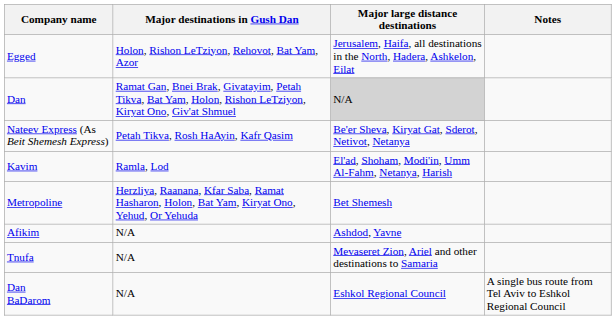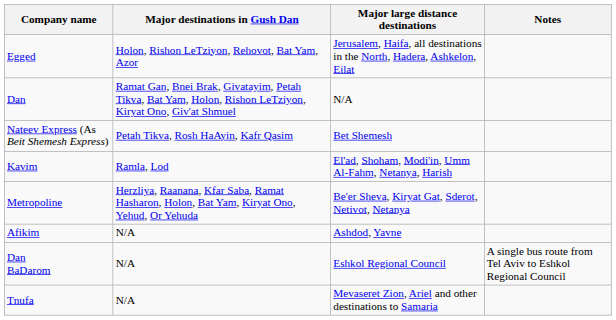 <table class="wikitable">
 <tr>
 <th>Company name</th>
 <th>Major destinations in <a href='#'>Gush Dan</a></th>
 <th>Major large distance destinations</th>
 <th>Notes</th>
 </tr>
 <tr>
 <td><a href='#'>Egged</a></td>
 <td><a href='#'>Holon</a>, <a href='#'>Rishon LeTziyon</a>, <a href='#'>Rehovot</a>, <a href='#'>Bat Yam</a>, <a href='#'>Azor</a></td>
 <td><a href='#'>Jerusalem</a>, <a href='#'>Haifa</a>, all destinations in the <a href='#'>North</a>, <a href='#'>Hadera</a>, <a href='#'>Ashkelon</a>, <a href='#'>Eilat</a></td>
 <td></td>
 </tr>
 <tr>
 <td><a href='#'>Dan</a></td>
 <td><a href='#'>Ramat Gan</a>, <a href='#'>Bnei Brak</a>, <a href='#'>Givatayim</a>, <a href='#'>Petah Tikva</a>, <a href='#'>Bat Yam</a>, <a href='#'>Holon</a>, <a href='#'>Rishon LeTziyon</a>, <a href='#'>Kiryat Ono</a>, <a href='#'>Giv'at Shmuel</a></td>
-<td style="background: lightgrey;">N/A</td>
+<td>N/A</td>
 <td></td>
 </tr>
 <tr>
 <td><a href='#'>Nateev Express</a> (As <em>Beit Shemesh Express</em>)</td>
 <td><a href='#'>Petah Tikva</a>, <a href='#'>Rosh HaAyin</a>, <a href='#'>Kafr Qasim</a></td>
-<td><a href='#'>Be'er Sheva</a>, <a href='#'>Kiryat Gat</a>, <a href='#'>Sderot</a>, <a href='#'>Netivot</a>, <a href='#'>Netanya</a></td>
+<td><a href='#'>Bet Shemesh</a></td>
 <td></td>
 </tr>
 <tr>
 <td><a href='#'>Kavim</a></td>
 <td><a href='#'>Ramla</a>, <a href='#'>Lod</a></td>
 <td><a href='#'>El'ad</a>, <a href='#'>Shoham</a>, <a href='#'>Modi'in</a>, <a href='#'>Umm Al-Fahm</a>, <a href='#'>Netanya</a>, <a href='#'>Harish</a></td>
 <td></td>
 </tr>
 <tr>
 <td><a href='#'>Metropoline</a></td>
 <td><a href='#'>Herzliya</a>, <a href='#'>Raanana</a>, <a href='#'>Kfar Saba</a>, <a href='#'>Ramat Hasharon</a>, <a href='#'>Holon</a>, <a href='#'>Bat Yam</a>, <a href='#'>Kiryat Ono</a>, <a href='#'>Yehud</a>, <a href='#'>Or Yehuda</a></td>
-<td><a href='#'>Bet Shemesh</a></td>
+<td><a href='#'>Be'er Sheva</a>, <a href='#'>Kiryat Gat</a>, <a href='#'>Sderot</a>, <a href='#'>Netivot</a>, <a href='#'>Netanya</a></td>
 <td></td>
 </tr>
 <tr>
 <td><a href='#'>Afikim</a></td>
 <td>N/A</td>
 <td><a href='#'>Ashdod</a>, <a href='#'>Yavne</a></td>
 <td></td>
 </tr>
 <tr>
+<td><a href='#'>Dan</a><br><a href='#'>BaDarom</a></td>
+<td>N/A</td>
+<td><a href='#'>Eshkol Regional Council</a></td>
+<td>A single bus route from Tel Aviv to Eshkol Regional Council</td>
+</tr>
+<tr>
 <td><a href='#'>Tnufa</a></td>
 <td>N/A</td>
 <td><a href='#'>Mevaseret Zion</a>, <a href='#'>Ariel</a> and other destinations to <a href='#'>Samaria</a></td>
 <td></td>
 </tr>
-<tr>
-<td><a href='#'>Dan</a><br><a href='#'>BaDarom</a></td>
-<td>N/A</td>
-<td><a href='#'>Eshkol Regional Council</a></td>
-<td>A single bus route from Tel Aviv to Eshkol Regional Council</td>
-</tr>
 </table>
